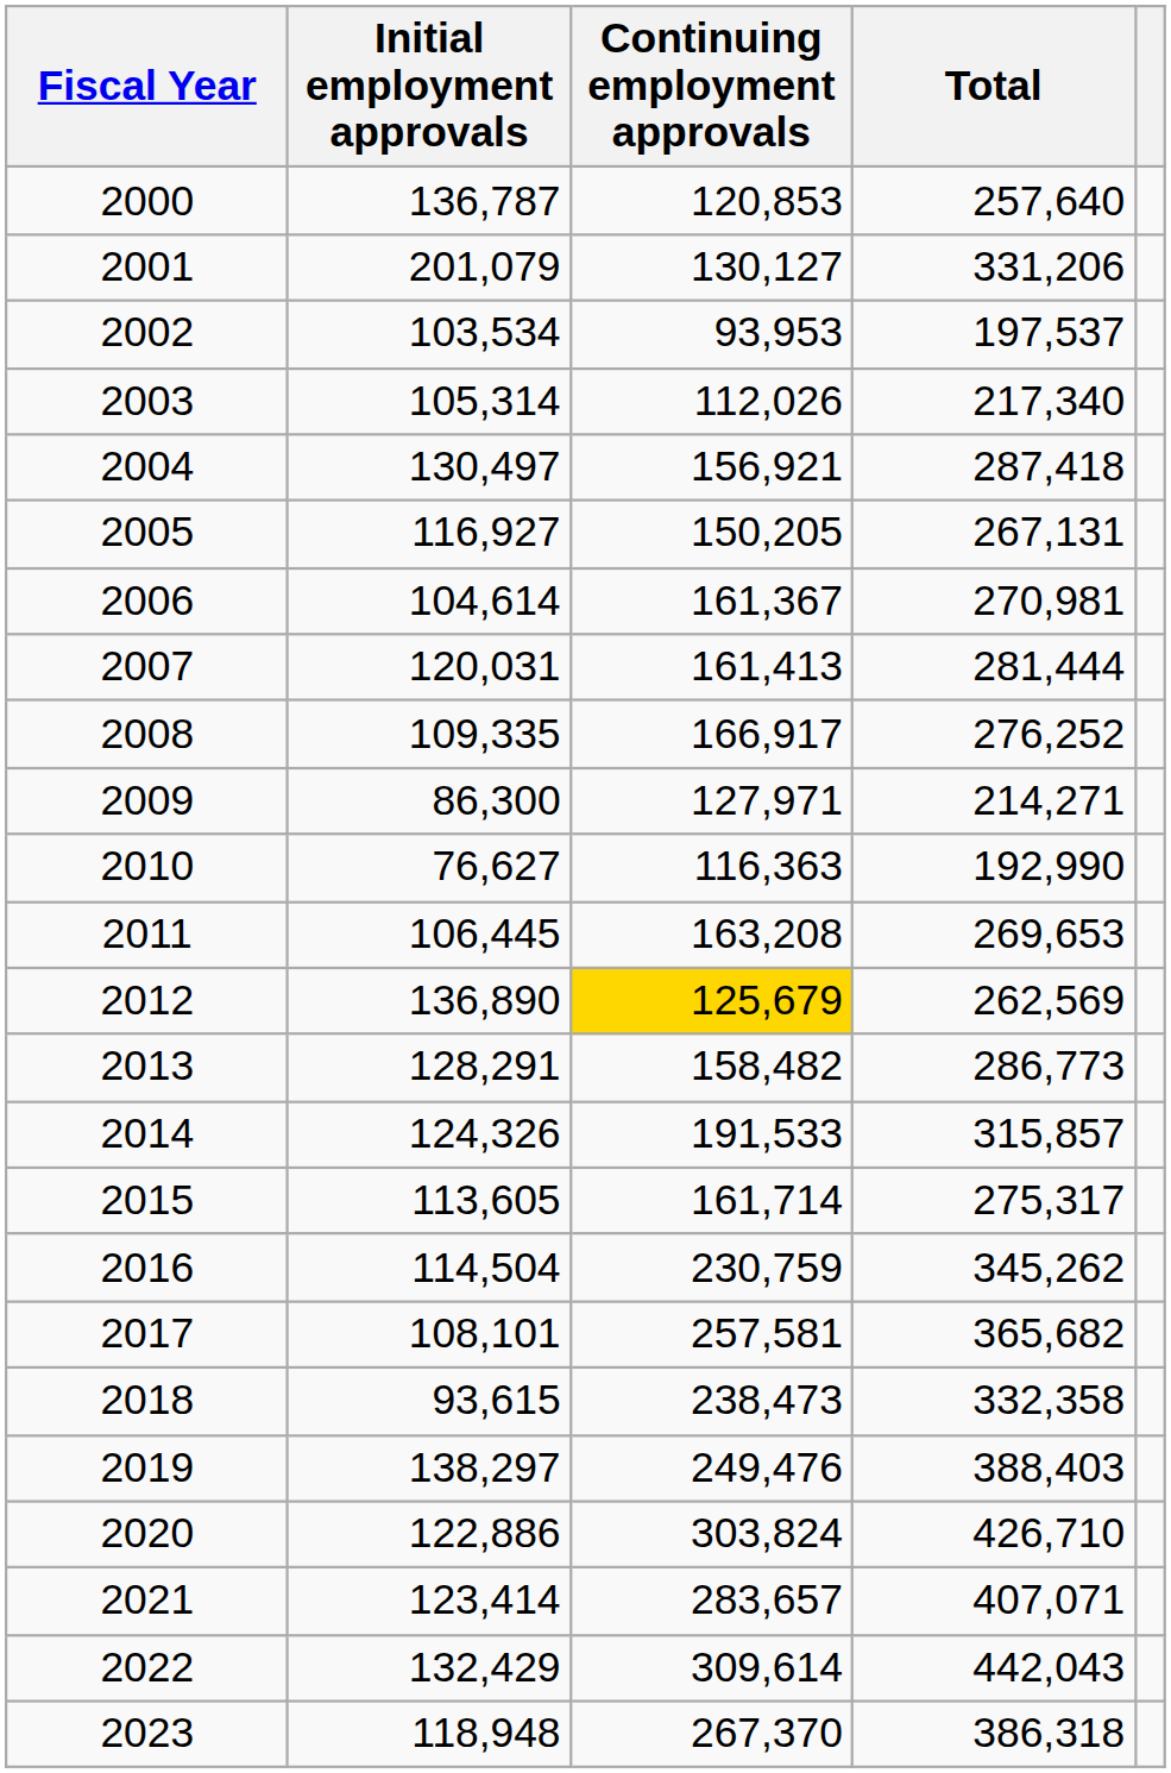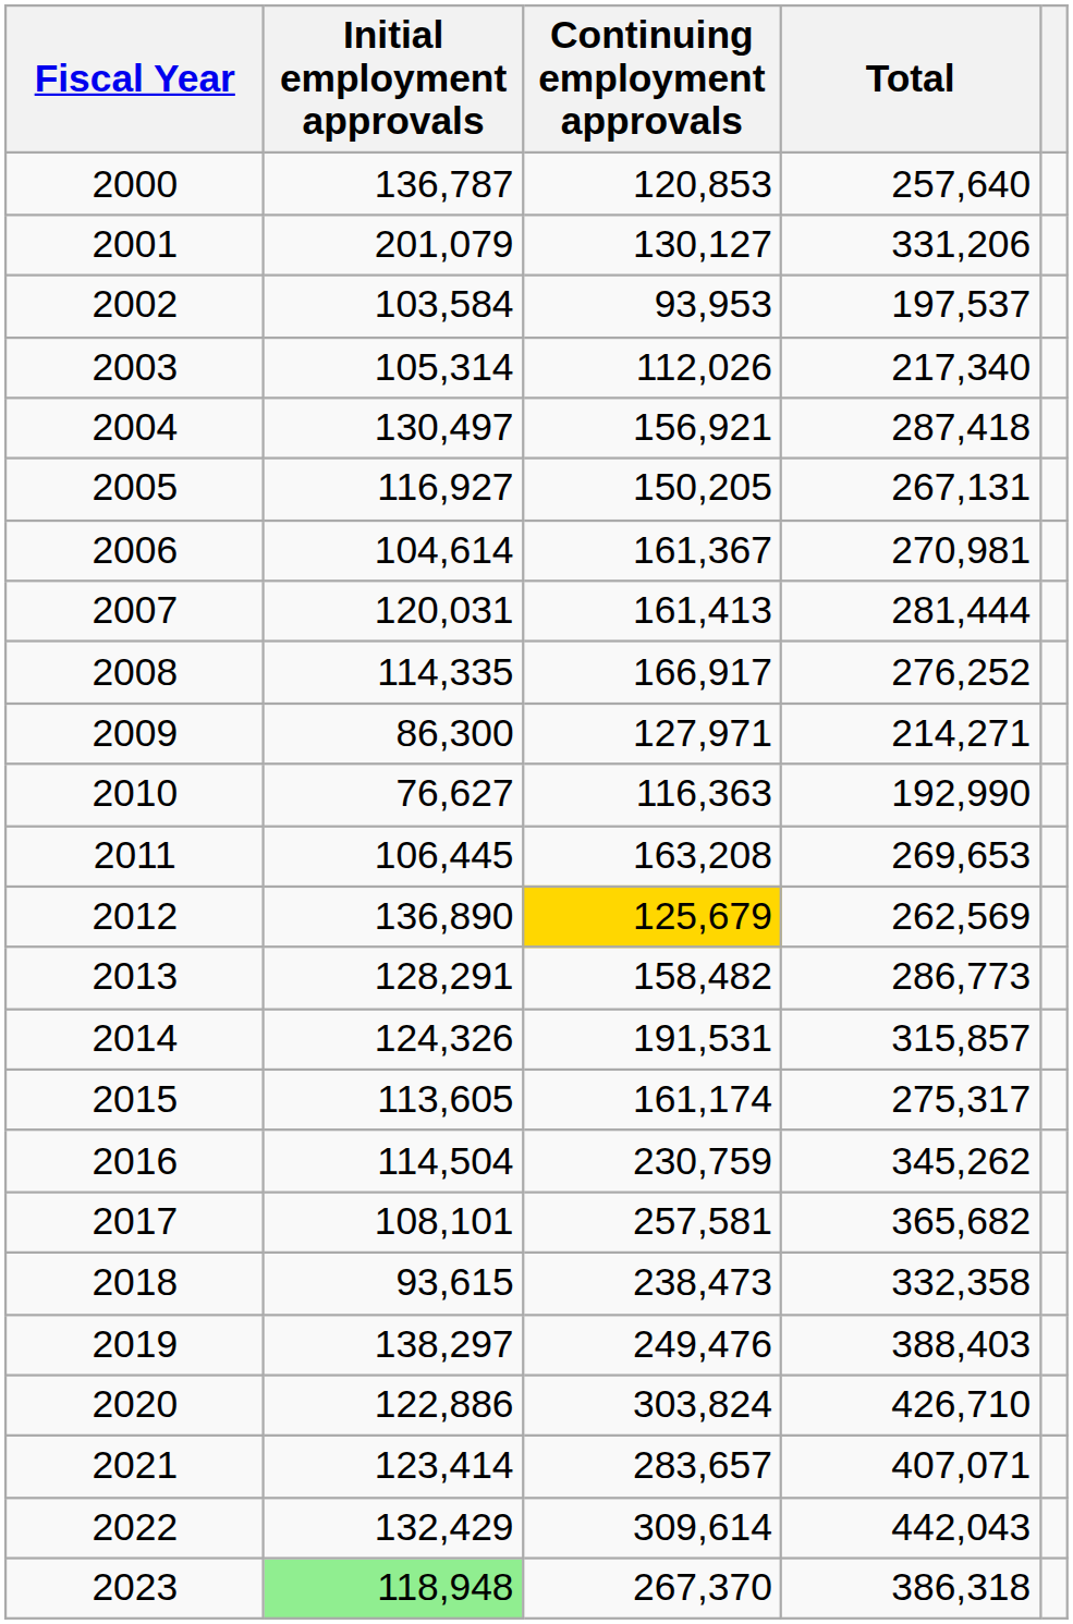 <table class="wikitable">
 <tr>
 <th scope="col" style="width: 100px;"><a href='#'><strong>Fiscal Year</strong></a></th>
 <th scope="col" style="width: 100px;"><strong>Initial<br> employment<br> approvals</strong></th>
 <th scope="col" style="width: 100px;"><strong>Continuing<br> employment<br> approvals </strong></th>
 <th scope="col" style="width: 100px;"><strong>Total</strong></th>
 <th align=center> </th>
 </tr>
 <tr>
 <td align=center>2000</td>
 <td align=right>136,787</td>
 <td align=right>120,853</td>
 <td align=right>257,640</td>
 <td align=center></td>
 </tr>
 <tr>
 <td align=center>2001</td>
 <td align=right>201,079</td>
 <td align=right>130,127</td>
 <td align=right>331,206</td>
 <td align=center></td>
 </tr>
 <tr>
 <td align=center>2002</td>
-<td align=right>103,534</td>
+<td align=right>103,584</td>
 <td align=right>93,953</td>
 <td align=right>197,537</td>
 <td align=center></td>
 </tr>
 <tr>
 <td align=center>2003</td>
 <td align=right>105,314</td>
 <td align=right>112,026</td>
 <td align=right>217,340</td>
 <td align=center></td>
 </tr>
 <tr>
 <td align=center>2004</td>
 <td align=right>130,497</td>
 <td align=right>156,921</td>
 <td align=right>287,418</td>
 <td align=center></td>
 </tr>
 <tr>
 <td align=center>2005</td>
 <td align=right>116,927</td>
 <td align=right>150,205</td>
 <td align=right>267,131</td>
 <td align=center></td>
 </tr>
 <tr>
 <td align=center>2006</td>
 <td align=right>104,614</td>
 <td align=right>161,367</td>
 <td align=right>270,981</td>
 <td align=center></td>
 </tr>
 <tr>
 <td align=center>2007</td>
 <td align=right>120,031</td>
 <td align=right>161,413</td>
 <td align=right>281,444</td>
 <td align=center></td>
 </tr>
 <tr>
 <td align=center>2008</td>
-<td align=right>109,335</td>
+<td align=right>114,335</td>
 <td align=right>166,917</td>
 <td align=right>276,252</td>
 <td align=center></td>
 </tr>
 <tr>
 <td align=center>2009</td>
 <td align=right>86,300</td>
 <td align=right>127,971</td>
 <td align=right>214,271</td>
 <td align=center></td>
 </tr>
 <tr>
 <td align=center>2010</td>
 <td align=right>76,627</td>
 <td align=right>116,363</td>
 <td align=right>192,990</td>
 <td align=center></td>
 </tr>
 <tr>
 <td align=center>2011</td>
 <td align=right>106,445</td>
 <td align=right>163,208</td>
 <td align=right>269,653</td>
 <td align=center></td>
 </tr>
 <tr>
 <td align=center>2012</td>
 <td align=right>136,890</td>
 <td align=right style="background: gold;">125,679</td>
 <td align=right>262,569</td>
 <td align=center></td>
 </tr>
 <tr>
 <td align=center>2013</td>
 <td align=right>128,291</td>
 <td align=right>158,482</td>
 <td align=right>286,773</td>
 <td align=center></td>
 </tr>
 <tr>
 <td align=center>2014</td>
 <td align=right>124,326</td>
-<td align=right>191,533</td>
+<td align=right>191,531</td>
 <td align=right>315,857</td>
 <td align=center></td>
 </tr>
 <tr>
 <td align=center>2015</td>
 <td align=right>113,605</td>
-<td align=right>161,714</td>
+<td align=right>161,174</td>
 <td align=right>275,317</td>
 <td align=center></td>
 </tr>
 <tr>
 <td align=center>2016</td>
 <td align=right>114,504</td>
 <td align=right>230,759</td>
 <td align=right>345,262</td>
 <td align=center></td>
 </tr>
 <tr>
 <td align=center>2017</td>
 <td align=right>108,101</td>
 <td align=right>257,581</td>
 <td align=right>365,682</td>
 <td align=center></td>
 </tr>
 <tr>
 <td align=center>2018</td>
 <td align=right>93,615</td>
 <td align=right>238,473</td>
 <td align=right>332,358</td>
 <td align=center></td>
 </tr>
 <tr>
 <td align=center>2019</td>
 <td align=right>138,297</td>
 <td align=right>249,476</td>
 <td align=right>388,403</td>
 <td align=center></td>
 </tr>
 <tr>
 <td align=center>2020</td>
 <td align=right>122,886</td>
 <td align=right>303,824</td>
 <td align=right>426,710</td>
 <td align=center></td>
 </tr>
 <tr>
 <td align=center>2021</td>
 <td align=right>123,414</td>
 <td align=right>283,657</td>
 <td align=right>407,071</td>
 <td align=center></td>
 </tr>
 <tr>
 <td align=center>2022</td>
 <td align=right>132,429</td>
 <td align=right>309,614</td>
 <td align=right>442,043</td>
 <td align=center></td>
 </tr>
 <tr>
 <td align=center>2023</td>
-<td align=right>118,948</td>
+<td align=right style="background: lightgreen;">118,948</td>
 <td align=right>267,370</td>
 <td align=right>386,318</td>
 <td align=center></td>
 </tr>
 </table>
